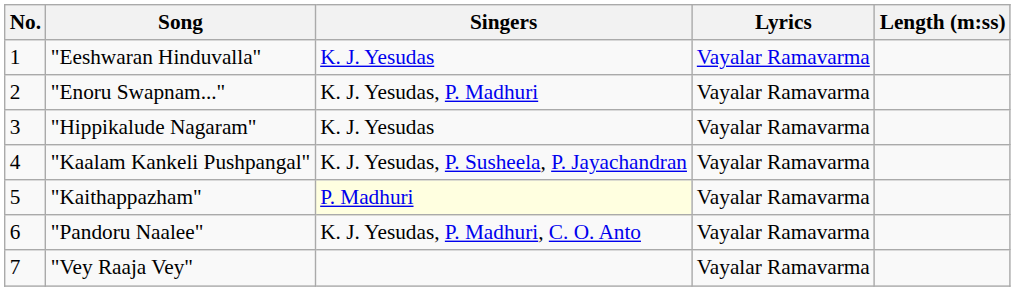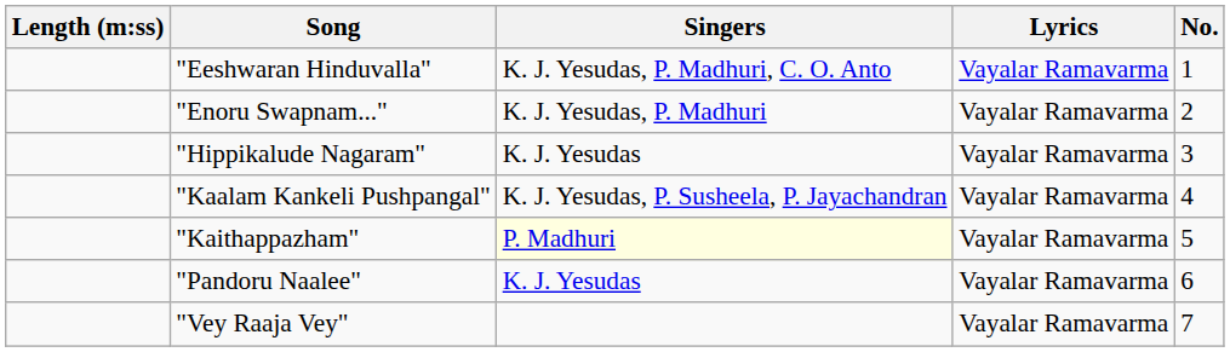 <table class="wikitable" style="font-size:95%;">
 <tr>
-<th>No.</th>
+<th>Length (m:ss)</th>
 <th>Song</th>
 <th>Singers</th>
 <th>Lyrics</th>
-<th>Length (m:ss)</th>
+<th>No.</th>
 </tr>
 <tr>
+<td></td>
+<td>"Eeshwaran Hinduvalla"</td>
+<td>K. J. Yesudas, <a href='#'>P. Madhuri</a>, <a href='#'>C. O. Anto</a></td>
+<td><a href='#'>Vayalar Ramavarma</a></td>
 <td>1</td>
-<td>"Eeshwaran Hinduvalla"</td>
-<td><a href='#'>K. J. Yesudas</a></td>
-<td><a href='#'>Vayalar Ramavarma</a></td>
-<td></td>
 </tr>
 <tr>
-<td>2</td>
+<td></td>
 <td>"Enoru Swapnam..."</td>
 <td>K. J. Yesudas, <a href='#'>P. Madhuri</a></td>
 <td>Vayalar Ramavarma</td>
-<td></td>
+<td>2</td>
 </tr>
 <tr>
-<td>3</td>
+<td></td>
 <td>"Hippikalude Nagaram"</td>
 <td>K. J. Yesudas</td>
 <td>Vayalar Ramavarma</td>
-<td></td>
+<td>3</td>
 </tr>
 <tr>
-<td>4</td>
+<td></td>
 <td>"Kaalam Kankeli Pushpangal"</td>
 <td>K. J. Yesudas, <a href='#'>P. Susheela</a>, <a href='#'>P. Jayachandran</a></td>
 <td>Vayalar Ramavarma</td>
-<td></td>
+<td>4</td>
 </tr>
 <tr>
-<td>5</td>
+<td></td>
 <td>"Kaithappazham"</td>
 <td style="background: lightyellow;"><a href='#'>P. Madhuri</a></td>
 <td>Vayalar Ramavarma</td>
-<td></td>
+<td>5</td>
 </tr>
 <tr>
+<td></td>
+<td>"Pandoru Naalee"</td>
+<td><a href='#'>K. J. Yesudas</a></td>
+<td>Vayalar Ramavarma</td>
 <td>6</td>
-<td>"Pandoru Naalee"</td>
-<td>K. J. Yesudas, <a href='#'>P. Madhuri</a>, <a href='#'>C. O. Anto</a></td>
-<td>Vayalar Ramavarma</td>
-<td></td>
 </tr>
 <tr>
-<td>7</td>
+<td></td>
 <td>"Vey Raaja Vey"</td>
 <td></td>
 <td>Vayalar Ramavarma</td>
-<td></td>
+<td>7</td>
 </tr>
 </table>
